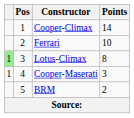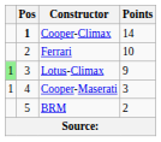 <table class="wikitable" style="font-size: 95%;">
 <tr>
 <th></th>
 <th>Pos</th>
 <th>Constructor</th>
 <th>Points</th>
 </tr>
 <tr>
 <td align="left"></td>
-<td align="center">1</td>
+<td align="center"><strong>1</strong></td>
 <td> <a href='#'>Cooper</a>-<a href='#'>Climax</a></td>
 <td align=left>14</td>
 </tr>
 <tr>
 <td align="left"></td>
 <td align="center">2</td>
 <td> <a href='#'>Ferrari</a></td>
 <td align=left>10</td>
 </tr>
 <tr>
 <td align="left" style="background: lightgreen;"> 1</td>
 <td align="center">3</td>
 <td> <a href='#'>Lotus</a>-<a href='#'>Climax</a></td>
-<td align=left>8</td>
+<td align=left>9</td>
 </tr>
 <tr>
 <td align="left"> 1</td>
 <td align="center">4</td>
 <td> <a href='#'>Cooper</a>-<a href='#'>Maserati</a></td>
 <td align=left>3</td>
 </tr>
 <tr>
 <td align="left"></td>
 <td align="center">5</td>
 <td> <a href='#'>BRM</a></td>
 <td align=left>2</td>
 </tr>
 <tr>
 <th colspan=4>Source: </th>
 </tr>
 </table>
